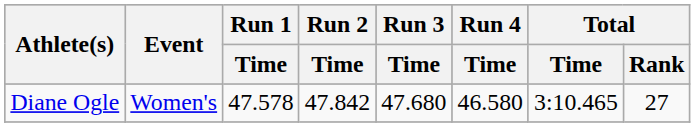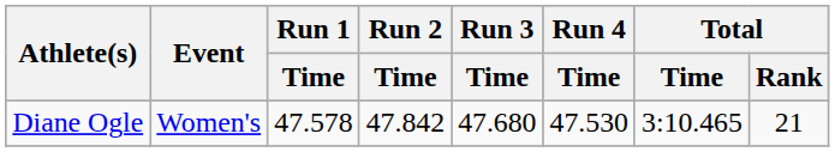 <table class="wikitable" style="font-size:90%">
 <tr>
 <th rowspan="2">Athlete(s)</th>
 <th rowspan="2">Event</th>
 <th colspan="1">Run 1</th>
 <th colspan="1">Run 2</th>
 <th colspan="1">Run 3</th>
 <th colspan="1">Run 4</th>
 <th colspan="2">Total</th>
 </tr>
 <tr>
 <th>Time</th>
 <th>Time</th>
 <th>Time</th>
 <th>Time</th>
 <th>Time</th>
 <th>Rank</th>
 </tr>
 <tr align="center">
 <td align="left"><a href='#'>Diane Ogle</a></td>
 <td align="left"><a href='#'>Women's</a></td>
 <td>47.578</td>
 <td>47.842</td>
 <td>47.680</td>
-<td>46.580</td>
+<td>47.530</td>
 <td>3:10.465</td>
-<td>27</td>
+<td>21</td>
 </tr>
 </table>
